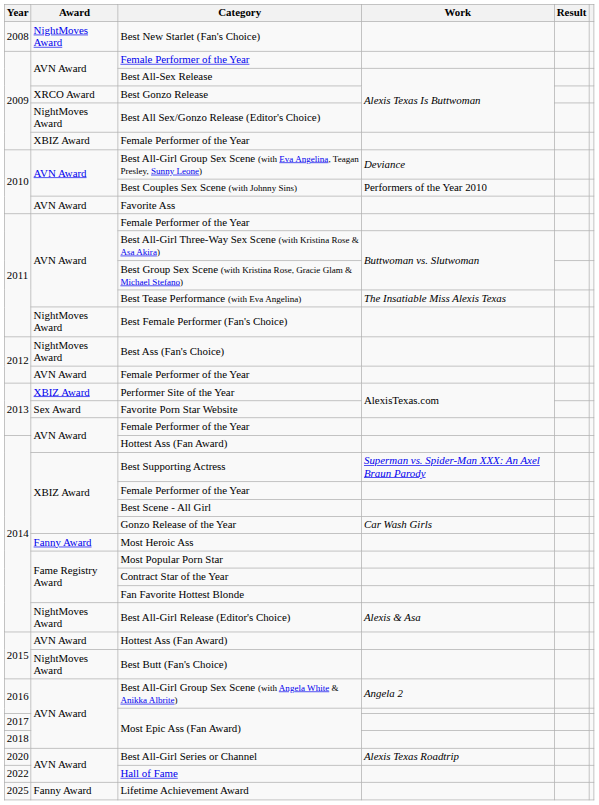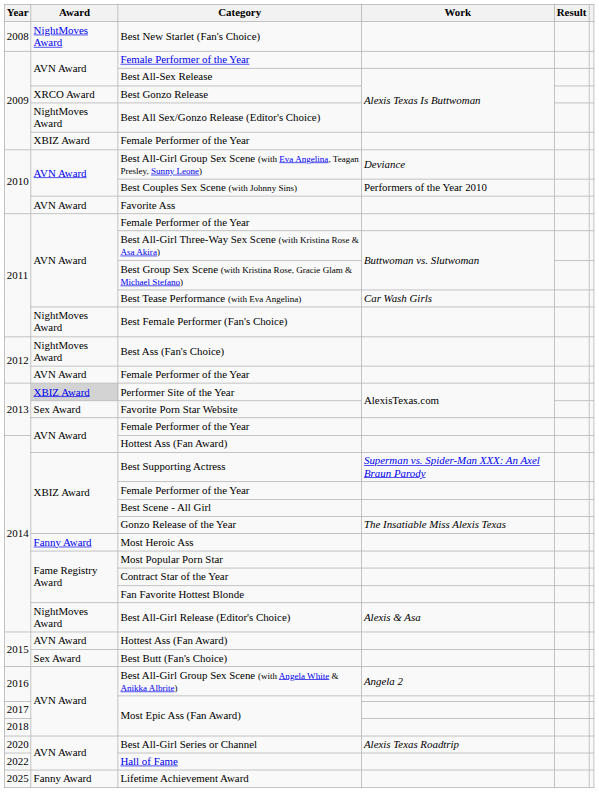 <table class = "wikitable sortable">
 <tr>
 <th>Year</th>
 <th>Award</th>
 <th>Category</th>
 <th>Work</th>
 <th>Result</th>
 <th class=unsortable></th>
 </tr>
 <tr>
 <td>2008</td>
 <td><a href='#'>NightMoves Award</a></td>
 <td>Best New Starlet (Fan's Choice)</td>
 <td></td>
 <td></td>
 <td></td>
 </tr>
 <tr>
 <td rowspan=5>2009</td>
 <td rowspan=2>AVN Award</td>
 <td><a href='#'>Female Performer of the Year</a></td>
 <td></td>
 <td></td>
 <td></td>
 </tr>
 <tr>
 <td>Best All-Sex Release</td>
 <td rowspan=3><em>Alexis Texas Is Buttwoman</em></td>
 <td></td>
 <td></td>
 </tr>
 <tr>
 <td>XRCO Award</td>
 <td>Best Gonzo Release</td>
 <td></td>
 <td></td>
 </tr>
 <tr>
 <td>NightMoves Award</td>
 <td>Best All Sex/Gonzo Release (Editor's Choice)</td>
 <td></td>
 <td></td>
 </tr>
 <tr>
 <td>XBIZ Award</td>
 <td>Female Performer of the Year</td>
 <td></td>
 <td></td>
 <td></td>
 </tr>
 <tr>
 <td rowspan=3>2010</td>
 <td rowspan=2><a href='#'>AVN Award</a></td>
 <td>Best All-Girl Group Sex Scene <small>(with <a href='#'>Eva Angelina</a>, Teagan Presley, <a href='#'>Sunny Leone</a>)</small></td>
 <td><em>Deviance</em></td>
 <td></td>
 <td></td>
 </tr>
 <tr>
 <td>Best Couples Sex Scene <small>(with Johnny Sins)</small></td>
 <td>Performers of the Year 2010</td>
 <td></td>
 <td></td>
 </tr>
 <tr>
 <td>AVN Award</td>
 <td>Favorite Ass</td>
 <td></td>
 <td></td>
 <td></td>
 </tr>
 <tr>
 <td rowspan=5>2011</td>
 <td rowspan=4>AVN Award</td>
 <td>Female Performer of the Year</td>
 <td></td>
 <td></td>
 <td></td>
 </tr>
 <tr>
 <td>Best All-Girl Three-Way Sex Scene <small>(with Kristina Rose & <a href='#'>Asa Akira</a>)</small></td>
 <td rowspan=2><em>Buttwoman vs. Slutwoman</em></td>
 <td></td>
 <td></td>
 </tr>
 <tr>
 <td>Best Group Sex Scene <small>(with Kristina Rose, Gracie Glam & <a href='#'>Michael Stefano</a>)</small></td>
 <td></td>
 <td></td>
 </tr>
 <tr>
 <td>Best Tease Performance <small>(with Eva Angelina)</small></td>
-<td><em>The Insatiable Miss Alexis Texas</em></td>
+<td><em>Car Wash Girls</em></td>
 <td></td>
 <td></td>
 </tr>
 <tr>
 <td>NightMoves Award</td>
 <td>Best Female Performer (Fan's Choice)</td>
 <td></td>
 <td></td>
 <td></td>
 </tr>
 <tr>
 <td rowspan=2>2012</td>
 <td>NightMoves Award</td>
 <td>Best Ass (Fan's Choice)</td>
 <td></td>
 <td></td>
 <td></td>
 </tr>
 <tr>
 <td>AVN Award</td>
 <td>Female Performer of the Year</td>
 <td></td>
 <td></td>
 <td></td>
 </tr>
 <tr>
 <td rowspan=3>2013</td>
-<td><a href='#'>XBIZ Award</a></td>
+<td style="background: lightgrey;"><a href='#'>XBIZ Award</a></td>
 <td>Performer Site of the Year</td>
 <td rowspan=2>AlexisTexas.com</td>
 <td></td>
 <td></td>
 </tr>
 <tr>
 <td>Sex Award</td>
 <td>Favorite Porn Star Website</td>
 <td></td>
 <td></td>
 </tr>
 <tr>
 <td rowspan=2>AVN Award</td>
 <td>Female Performer of the Year</td>
 <td></td>
 <td></td>
 <td></td>
 </tr>
 <tr>
 <td rowspan=10>2014</td>
 <td>Hottest Ass (Fan Award)</td>
 <td></td>
 <td></td>
 <td></td>
 </tr>
 <tr>
 <td rowspan=4>XBIZ Award</td>
 <td>Best Supporting Actress</td>
 <td><em><a href='#'>Superman vs. Spider-Man XXX: An Axel Braun Parody</a></em></td>
 <td></td>
 <td></td>
 </tr>
 <tr>
 <td>Female Performer of the Year</td>
 <td></td>
 <td></td>
 <td></td>
 </tr>
 <tr>
 <td>Best Scene - All Girl</td>
 <td></td>
 <td></td>
 <td></td>
 </tr>
 <tr>
 <td>Gonzo Release of the Year</td>
-<td><em>Car Wash Girls</em></td>
+<td><em>The Insatiable Miss Alexis Texas</em></td>
 <td></td>
 <td></td>
 </tr>
 <tr>
 <td><a href='#'>Fanny Award</a></td>
 <td>Most Heroic Ass</td>
 <td></td>
 <td></td>
 <td></td>
 </tr>
 <tr>
 <td rowspan=3>Fame Registry Award</td>
 <td>Most Popular Porn Star</td>
 <td></td>
 <td></td>
 <td></td>
 </tr>
 <tr>
 <td>Contract Star of the Year</td>
 <td></td>
 <td></td>
 <td></td>
 </tr>
 <tr>
 <td>Fan Favorite Hottest Blonde</td>
 <td></td>
 <td></td>
 <td></td>
 </tr>
 <tr>
 <td>NightMoves Award</td>
 <td>Best All-Girl Release (Editor's Choice)</td>
 <td><em>Alexis & Asa</em></td>
 <td></td>
 <td></td>
 </tr>
 <tr>
 <td rowspan=2>2015</td>
 <td>AVN Award</td>
 <td>Hottest Ass (Fan Award)</td>
 <td></td>
 <td></td>
 <td></td>
 </tr>
 <tr>
-<td>NightMoves Award</td>
+<td>Sex Award</td>
 <td>Best Butt (Fan's Choice)</td>
 <td></td>
 <td></td>
 <td></td>
 </tr>
 <tr>
 <td rowspan=2>2016</td>
 <td rowspan=4>AVN Award</td>
 <td>Best All-Girl Group Sex Scene <small>(with <a href='#'>Angela White</a> & <a href='#'>Anikka Albrite</a>)</small></td>
 <td><em>Angela 2</em></td>
 <td></td>
 <td></td>
 </tr>
 <tr>
 <td rowspan=3>Most Epic Ass (Fan Award)</td>
 <td></td>
 <td></td>
 <td></td>
 </tr>
 <tr>
 <td>2017</td>
 <td></td>
 <td></td>
 <td></td>
 </tr>
 <tr>
 <td>2018</td>
 <td></td>
 <td></td>
 <td></td>
 </tr>
 <tr>
 <td>2020</td>
 <td rowspan=2>AVN Award</td>
 <td>Best All-Girl Series or Channel</td>
 <td><em>Alexis Texas Roadtrip</em></td>
 <td></td>
 <td></td>
 </tr>
 <tr>
 <td>2022</td>
 <td><a href='#'>Hall of Fame</a></td>
 <td></td>
 <td></td>
 <td></td>
 </tr>
 <tr>
 <td>2025</td>
 <td>Fanny Award</td>
 <td>Lifetime Achievement Award</td>
 <td></td>
 <td></td>
 <td></td>
 </tr>
 </table>
